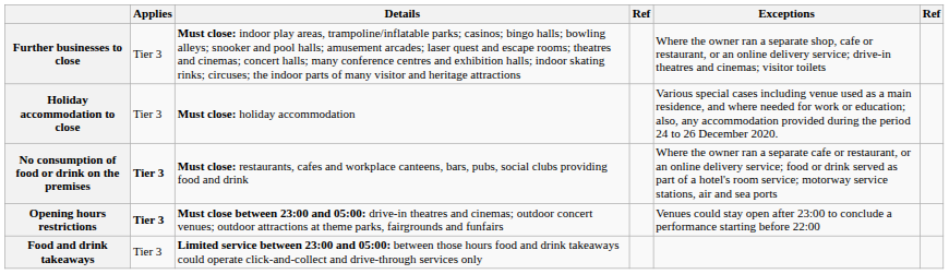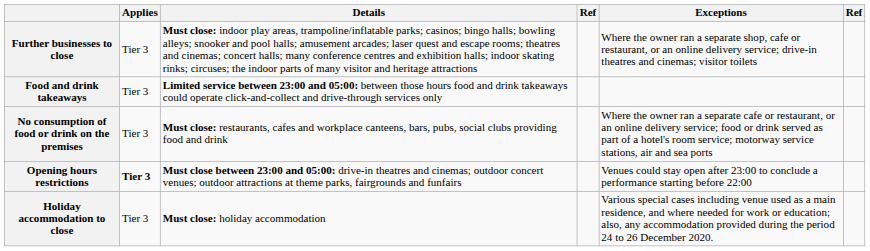 <table class="wikitable">
 <tr>
 <th></th>
 <th>Applies</th>
 <th>Details</th>
 <th>Ref</th>
 <th>Exceptions</th>
 <th>Ref</th>
 </tr>
 <tr>
 <th>Further businesses to close</th>
 <td>Tier 3</td>
 <td><strong>Must close:</strong> indoor play areas, trampoline/inflatable parks; casinos; bingo halls; bowling alleys; snooker and pool halls; amusement arcades; laser quest and escape rooms; theatres and cinemas; concert halls; many conference centres and exhibition halls; indoor skating rinks; circuses; the indoor parts of many visitor and heritage attractions</td>
 <td></td>
 <td>Where the owner ran a separate shop, cafe or restaurant, or an online delivery service; drive-in theatres and cinemas; visitor toilets</td>
 <td></td>
 </tr>
 <tr>
-<th>Holiday accommodation to close</th>
+<th>Food and drink takeaways</th>
 <td>Tier 3</td>
-<td><strong>Must close:</strong> holiday accommodation</td>
+<td><strong>Limited service between 23:00 and 05:00:</strong> between those hours food and drink takeaways could operate click-and-collect and drive-through services only</td>
 <td></td>
-<td>Various special cases including venue used as a main residence, and where needed for work or education; also, any accommodation provided during the period 24 to 26 December 2020.</td>
+<td></td>
 <td></td>
 </tr>
 <tr>
 <th>No consumption of food or drink on the premises</th>
-<td><strong>Tier 3</strong></td>
+<td>Tier 3</td>
 <td><strong>Must close:</strong> restaurants, cafes and workplace canteens, bars, pubs, social clubs providing food and drink</td>
 <td></td>
 <td>Where the owner ran a separate cafe or restaurant, or an online delivery service; food or drink served as part of a hotel's room service; motorway service stations, air and sea ports</td>
 <td></td>
 </tr>
 <tr>
 <th>Opening hours restrictions</th>
 <td><strong>Tier 3</strong></td>
 <td><strong>Must close between 23:00 and 05:00:</strong> drive-in theatres and cinemas; outdoor concert venues; outdoor attractions at theme parks, fairgrounds and funfairs</td>
 <td></td>
 <td>Venues could stay open after 23:00 to conclude a performance starting before 22:00</td>
 <td></td>
 </tr>
 <tr>
-<th>Food and drink takeaways</th>
+<th>Holiday accommodation to close</th>
 <td>Tier 3</td>
-<td><strong>Limited service between 23:00 and 05:00:</strong> between those hours food and drink takeaways could operate click-and-collect and drive-through services only</td>
+<td><strong>Must close:</strong> holiday accommodation</td>
 <td></td>
-<td></td>
+<td>Various special cases including venue used as a main residence, and where needed for work or education; also, any accommodation provided during the period 24 to 26 December 2020.</td>
 <td></td>
 </tr>
 </table>
